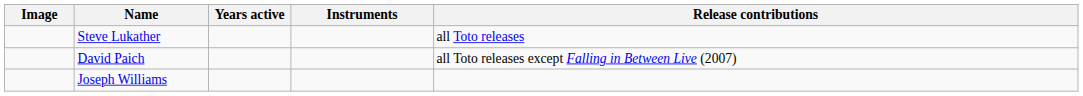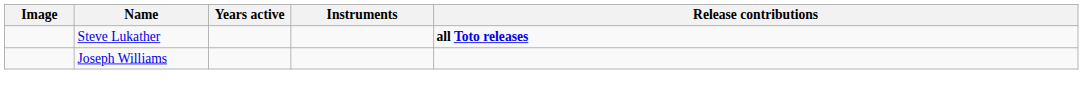 <table class="wikitable" border="1" width=100%>
 <tr>
 <th width="75">Image</th>
 <th width="150">Name</th>
 <th width="90">Years active</th>
 <th width="160">Instruments</th>
 <th>Release contributions</th>
 </tr>
 <tr>
 <td></td>
 <td><a href='#'>Steve Lukather</a></td>
 <td></td>
 <td></td>
-<td>all <a href='#'>Toto releases</a></td>
-</tr>
-<tr>
-<td></td>
-<td><a href='#'>David Paich</a></td>
-<td></td>
-<td></td>
-<td>all Toto releases except <em><a href='#'>Falling in Between Live</a></em> (2007)</td>
+<td><strong>all <a href='#'>Toto releases</a></strong></td>
 </tr>
 <tr>
 <td></td>
 <td><a href='#'>Joseph Williams</a></td>
 <td></td>
 <td></td>
 <td></td>
 </tr>
 </table>
